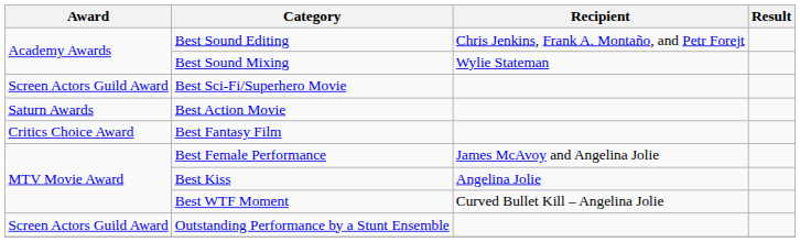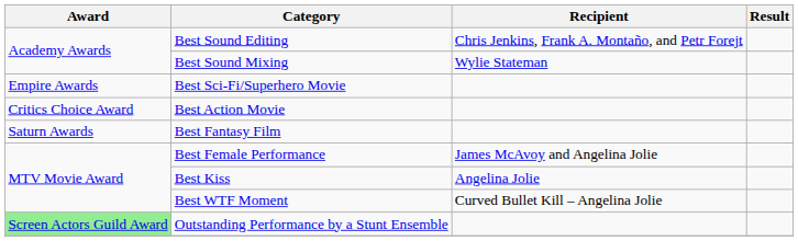 <table class="wikitable plainrowheaders">
 <tr>
 <th scope="col">Award</th>
 <th scope="col">Category</th>
 <th scope="col">Recipient</th>
 <th scope="col">Result</th>
 </tr>
 <tr>
 <td rowspan="2"><a href='#'>Academy Awards</a></td>
 <td><a href='#'>Best Sound Editing</a></td>
 <td><a href='#'>Chris Jenkins</a>, <a href='#'>Frank A. Montaño</a>, and <a href='#'>Petr Forejt</a></td>
 <td></td>
 </tr>
 <tr>
 <td><a href='#'>Best Sound Mixing</a></td>
 <td><a href='#'>Wylie Stateman</a></td>
 <td></td>
 </tr>
 <tr>
-<td><a href='#'>Screen Actors Guild Award</a></td>
+<td><a href='#'>Empire Awards</a></td>
 <td><a href='#'>Best Sci-Fi/Superhero Movie</a></td>
 <td></td>
 <td></td>
 </tr>
 <tr>
-<td><a href='#'>Saturn Awards</a></td>
+<td><a href='#'>Critics Choice Award</a></td>
 <td><a href='#'>Best Action Movie</a></td>
 <td></td>
 <td></td>
 </tr>
 <tr>
-<td><a href='#'>Critics Choice Award</a></td>
+<td><a href='#'>Saturn Awards</a></td>
 <td><a href='#'>Best Fantasy Film</a></td>
 <td></td>
 <td></td>
 </tr>
 <tr>
 <td rowspan=3><a href='#'>MTV Movie Award</a></td>
 <td><a href='#'>Best Female Performance</a></td>
 <td><a href='#'>James McAvoy</a> and Angelina Jolie</td>
 <td></td>
 </tr>
 <tr>
 <td><a href='#'>Best Kiss</a></td>
 <td><a href='#'>Angelina Jolie</a></td>
 <td></td>
 </tr>
 <tr>
 <td><a href='#'>Best WTF Moment</a></td>
 <td>Curved Bullet Kill – Angelina Jolie</td>
 <td></td>
 </tr>
 <tr>
-<td><a href='#'>Screen Actors Guild Award</a></td>
+<td style="background: lightgreen;"><a href='#'>Screen Actors Guild Award</a></td>
 <td><a href='#'>Outstanding Performance by a Stunt Ensemble</a></td>
 <td></td>
 <td></td>
 </tr>
 <tr>
 </tr>
 </table>
